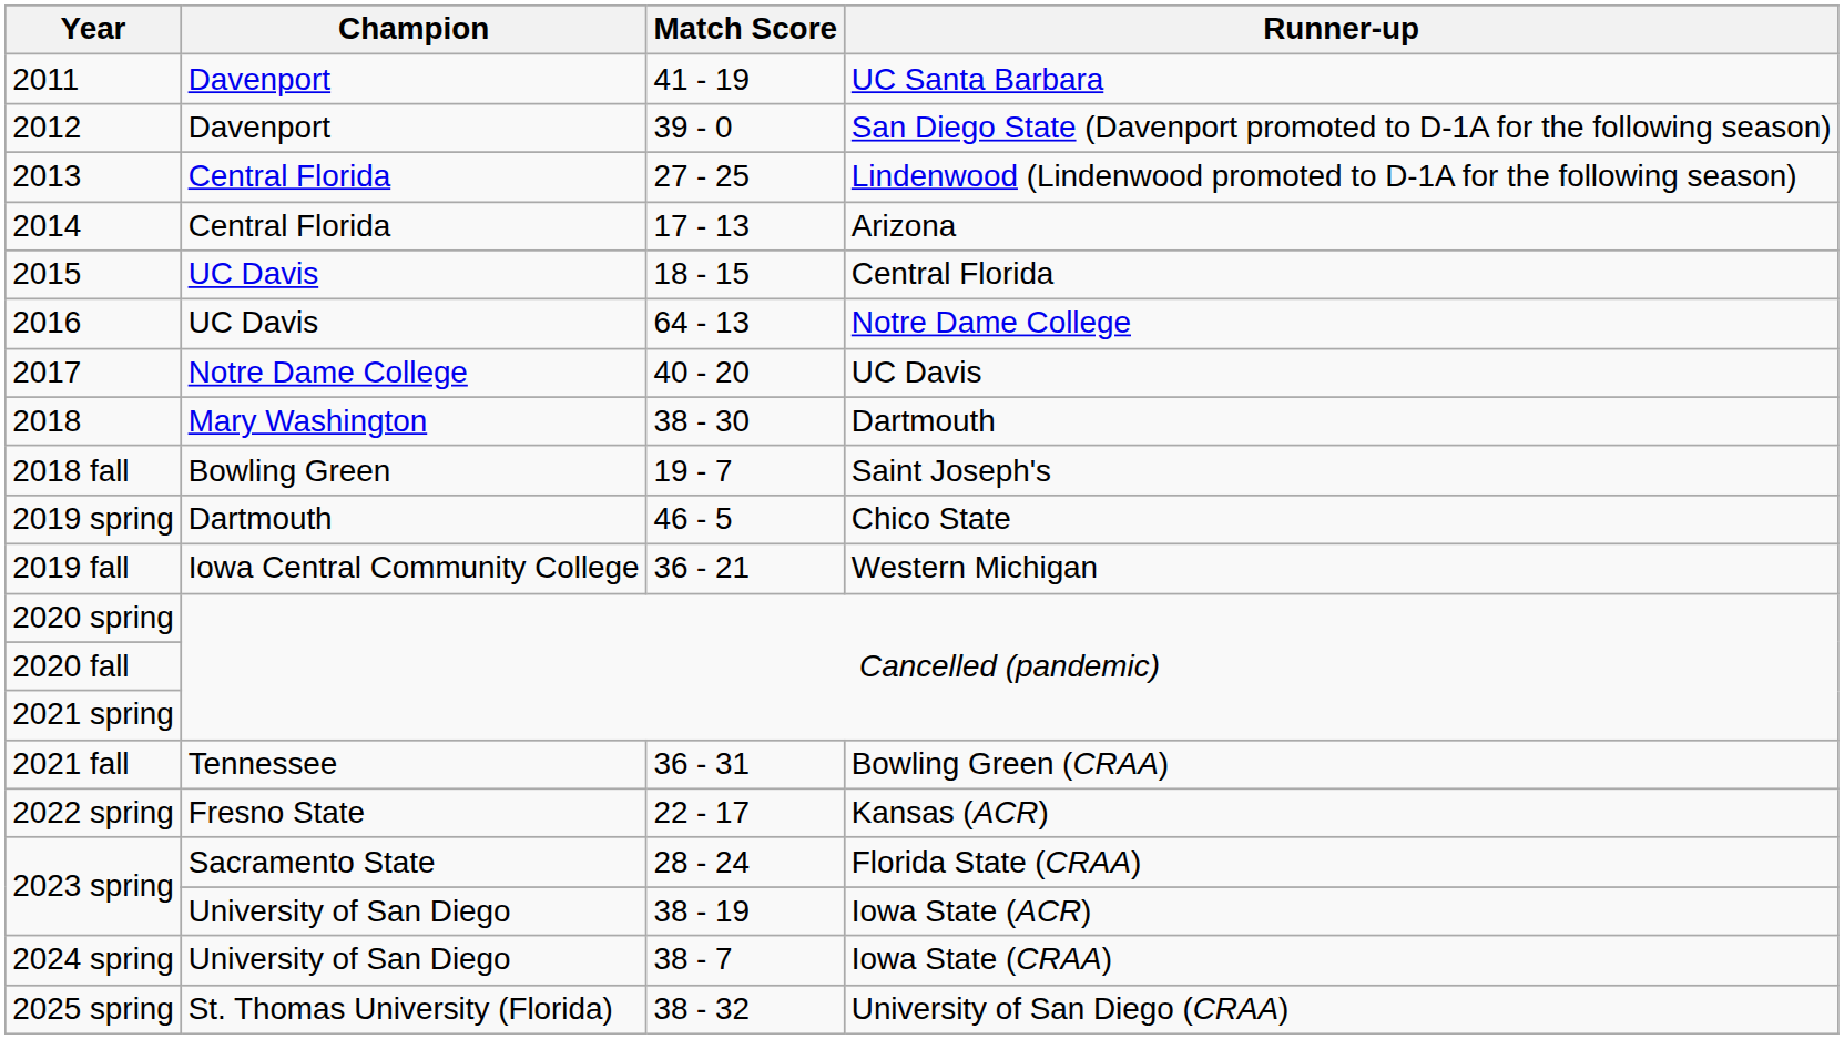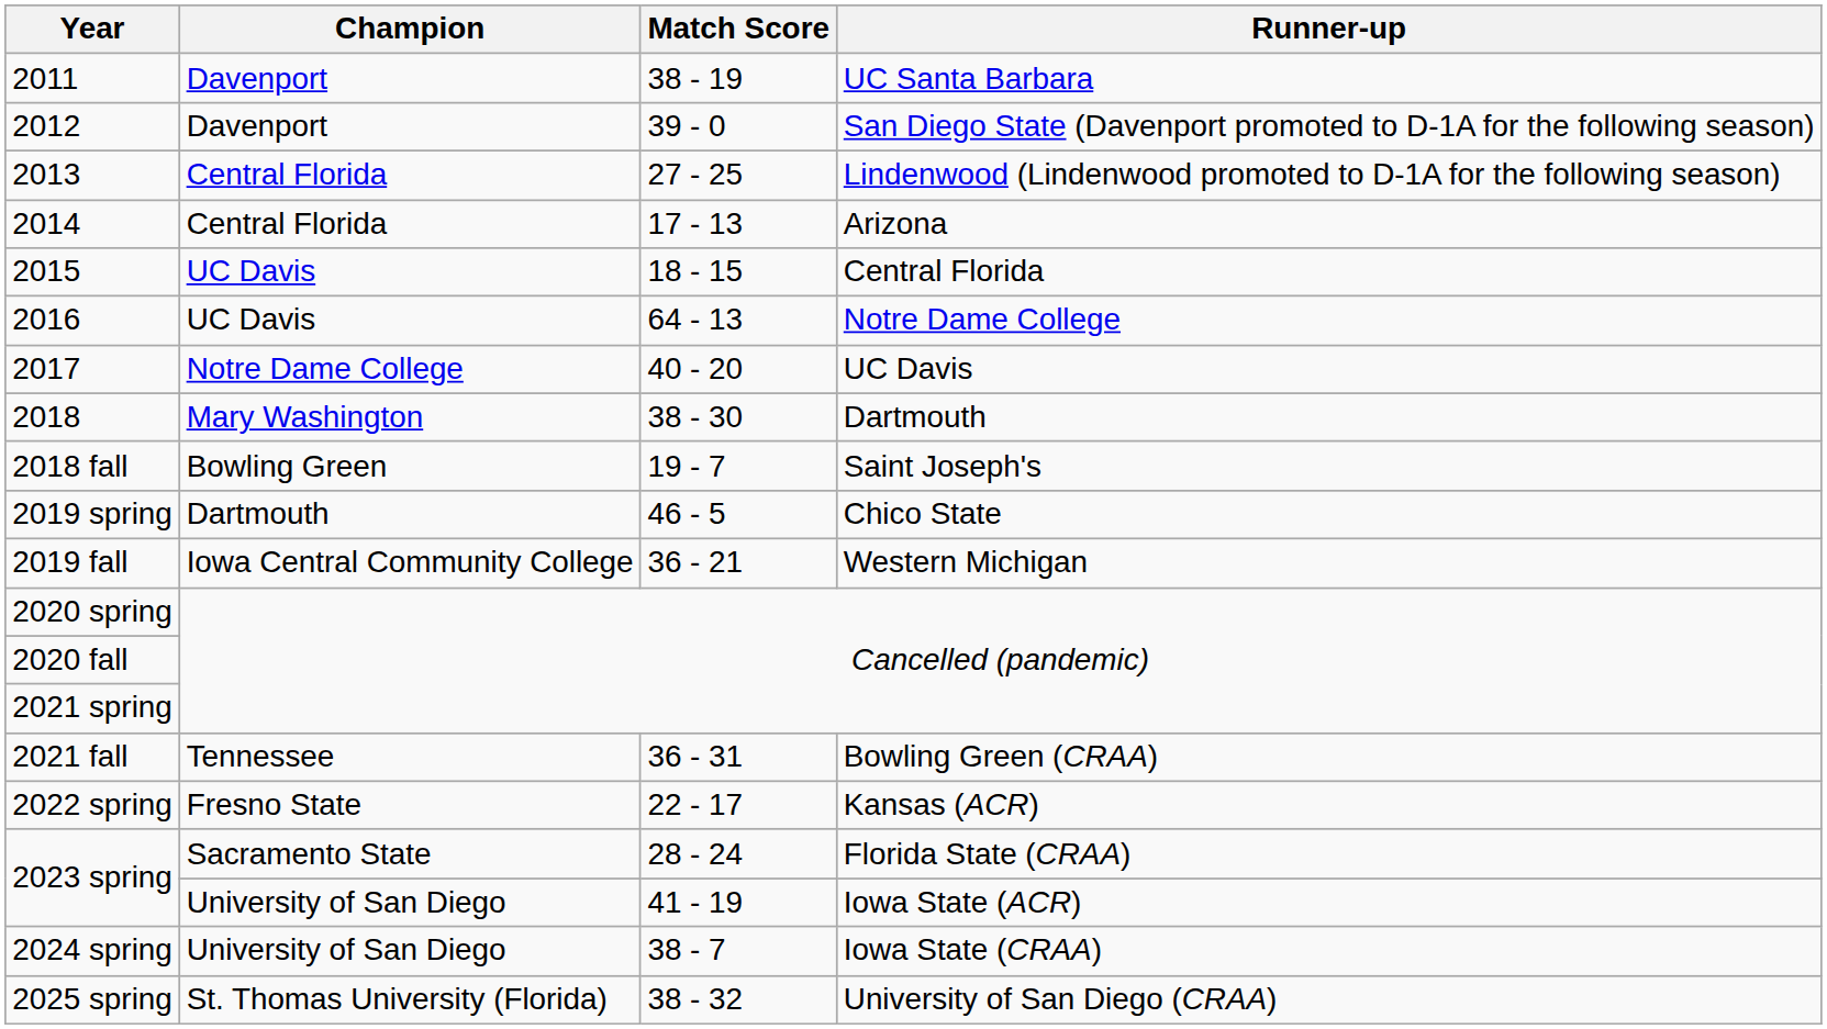 <table class="wikitable">
 <tr>
 <th>Year</th>
 <th>Champion</th>
 <th>Match Score</th>
 <th>Runner-up</th>
 </tr>
 <tr>
 <td>2011</td>
 <td><a href='#'>Davenport</a></td>
-<td>41 - 19</td>
+<td>38 - 19</td>
 <td><a href='#'>UC Santa Barbara</a></td>
 </tr>
 <tr>
 <td>2012</td>
 <td>Davenport</td>
 <td>39 - 0</td>
 <td><a href='#'>San Diego State</a> (Davenport promoted to D-1A for the following season)</td>
 </tr>
 <tr>
 <td>2013</td>
 <td><a href='#'>Central Florida</a></td>
 <td>27 - 25</td>
 <td><a href='#'>Lindenwood</a> (Lindenwood promoted to D-1A for the following season)</td>
 </tr>
 <tr>
 <td>2014</td>
 <td>Central Florida</td>
 <td>17 - 13</td>
 <td>Arizona</td>
 </tr>
 <tr>
 <td>2015</td>
 <td><a href='#'>UC Davis</a></td>
 <td>18 - 15</td>
 <td>Central Florida</td>
 </tr>
 <tr>
 <td>2016</td>
 <td>UC Davis</td>
 <td>64 - 13</td>
 <td><a href='#'>Notre Dame College</a></td>
 </tr>
 <tr>
 <td>2017</td>
 <td><a href='#'>Notre Dame College</a></td>
 <td>40 - 20</td>
 <td>UC Davis</td>
 </tr>
 <tr>
 <td>2018</td>
 <td><a href='#'>Mary Washington</a></td>
 <td>38 - 30</td>
 <td>Dartmouth</td>
 </tr>
 <tr>
 <td>2018 fall</td>
 <td>Bowling Green</td>
 <td>19 - 7</td>
 <td>Saint Joseph's</td>
 </tr>
 <tr>
 <td>2019 spring</td>
 <td>Dartmouth</td>
 <td>46 - 5</td>
 <td>Chico State</td>
 </tr>
 <tr>
 <td>2019 fall</td>
 <td>Iowa Central Community College</td>
 <td>36 - 21</td>
 <td>Western Michigan</td>
 </tr>
 <tr>
 <td>2020 spring</td>
 <td colspan=3 rowspan=3 align=center><em>Cancelled (pandemic)</em></td>
 </tr>
 <tr>
 <td>2020 fall</td>
 </tr>
 <tr>
 <td>2021 spring</td>
 </tr>
 <tr>
 <td>2021 fall</td>
 <td>Tennessee</td>
 <td>36 - 31</td>
 <td>Bowling Green (<em>CRAA</em>)</td>
 </tr>
 <tr>
 <td>2022 spring</td>
 <td>Fresno State</td>
 <td>22 - 17</td>
 <td>Kansas (<em>ACR</em>)</td>
 </tr>
 <tr>
 <td rowspan=2>2023 spring</td>
 <td>Sacramento State</td>
 <td>28 - 24</td>
 <td>Florida State (<em>CRAA</em>)</td>
 </tr>
 <tr>
 <td>University of San Diego</td>
-<td>38 - 19</td>
+<td>41 - 19</td>
 <td>Iowa State (<em>ACR</em>)</td>
 </tr>
 <tr>
 <td>2024 spring</td>
 <td>University of San Diego</td>
 <td>38 - 7</td>
 <td>Iowa State (<em>CRAA</em>)</td>
 </tr>
 <tr>
 <td>2025 spring</td>
 <td>St. Thomas University (Florida)</td>
 <td>38 - 32</td>
 <td>University of San Diego (<em>CRAA</em>)</td>
 </tr>
 </table>
